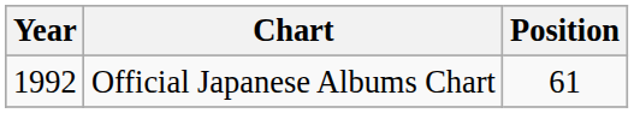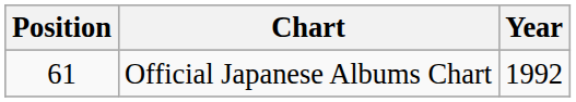 <table class="wikitable">
 <tr>
+<th>Position</th>
+<th>Chart</th>
 <th>Year</th>
-<th>Chart</th>
-<th>Position</th>
 </tr>
 <tr>
+<td align="center">61</td>
+<td>Official Japanese Albums Chart</td>
 <td>1992</td>
-<td>Official Japanese Albums Chart</td>
-<td align="center">61</td>
 </tr>
 </table>
